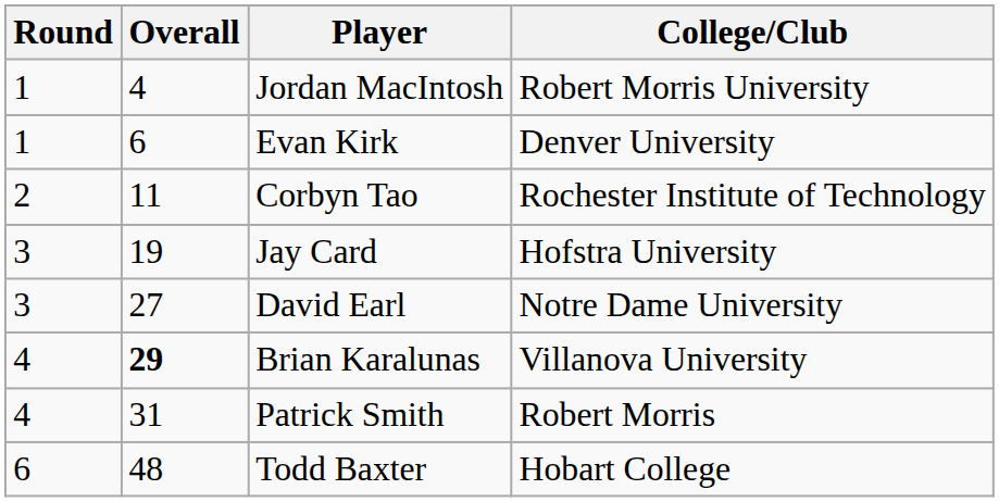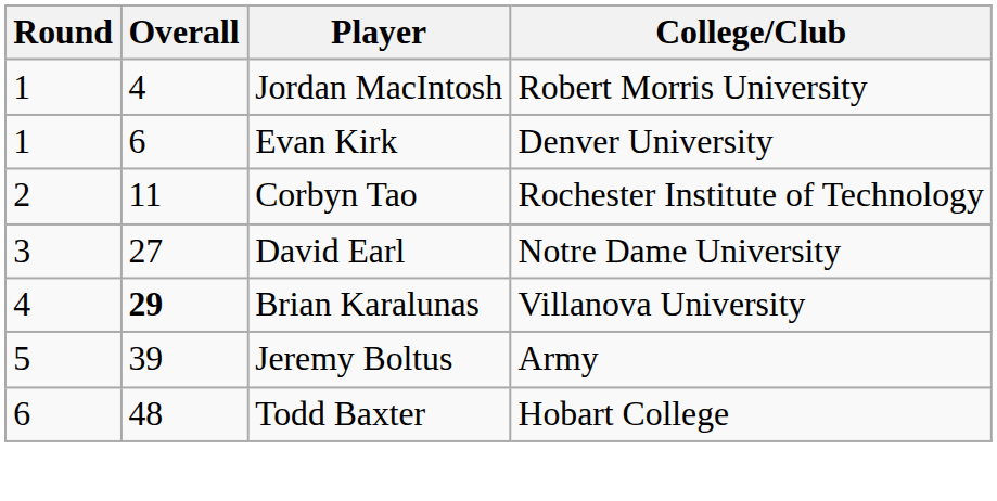 <table class="wikitable">
 <tr>
 <th>Round</th>
 <th>Overall</th>
 <th>Player</th>
 <th>College/Club</th>
 </tr>
 <tr>
 <td>1</td>
 <td>4</td>
 <td>Jordan MacIntosh</td>
 <td>Robert Morris University</td>
 </tr>
 <tr>
 <td>1</td>
 <td>6</td>
 <td>Evan Kirk</td>
 <td>Denver University</td>
 </tr>
 <tr>
 <td>2</td>
 <td>11</td>
 <td>Corbyn Tao</td>
 <td>Rochester Institute of Technology</td>
 </tr>
 <tr>
 <td>3</td>
-<td>19</td>
-<td>Jay Card</td>
-<td>Hofstra University</td>
-</tr>
-<tr>
-<td>3</td>
 <td>27</td>
 <td>David Earl</td>
 <td>Notre Dame University</td>
 </tr>
 <tr>
 <td>4</td>
 <td><strong>29</strong></td>
 <td>Brian Karalunas</td>
 <td>Villanova University</td>
 </tr>
 <tr>
-<td>4</td>
-<td>31</td>
-<td>Patrick Smith</td>
-<td>Robert Morris</td>
+<td>5</td>
+<td>39</td>
+<td>Jeremy Boltus</td>
+<td>Army</td>
 </tr>
 <tr>
 <td>6</td>
 <td>48</td>
 <td>Todd Baxter</td>
 <td>Hobart College</td>
 </tr>
 </table>
